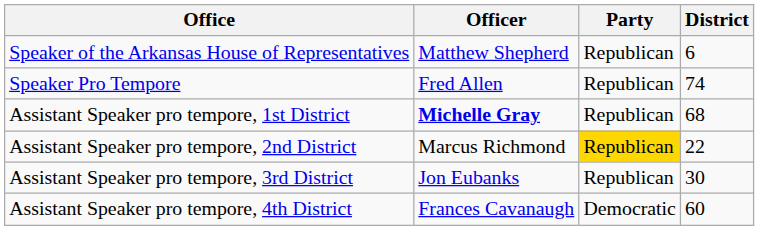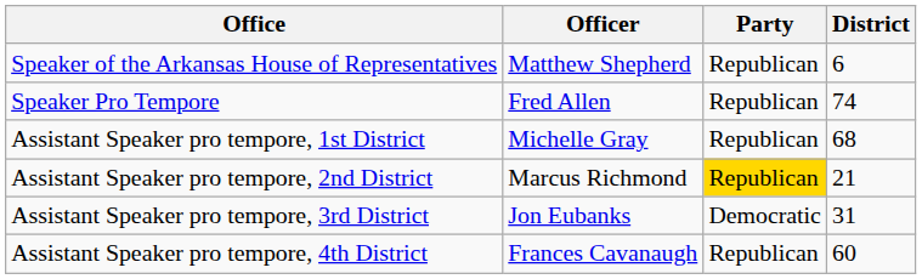 <table class="wikitable">
 <tr>
 <th>Office</th>
 <th>Officer</th>
 <th>Party</th>
 <th>District</th>
 </tr>
 <tr>
 <td><a href='#'>Speaker of the Arkansas House of Representatives</a></td>
 <td><a href='#'>Matthew Shepherd</a></td>
 <td>Republican</td>
 <td>6</td>
 </tr>
 <tr>
 <td><a href='#'>Speaker Pro Tempore</a></td>
 <td><a href='#'>Fred Allen</a></td>
 <td>Republican</td>
 <td>74</td>
 </tr>
 <tr>
 <td>Assistant Speaker pro tempore, <a href='#'>1st District</a></td>
-<td><strong><a href='#'>Michelle Gray</a></strong></td>
+<td><a href='#'>Michelle Gray</a></td>
 <td>Republican</td>
 <td>68</td>
 </tr>
 <tr>
 <td>Assistant Speaker pro tempore, <a href='#'>2nd District</a></td>
 <td>Marcus Richmond</td>
 <td style="background: gold;">Republican</td>
-<td>22</td>
+<td>21</td>
 </tr>
 <tr>
 <td>Assistant Speaker pro tempore, <a href='#'>3rd District</a></td>
 <td><a href='#'>Jon Eubanks</a></td>
-<td>Republican</td>
-<td>30</td>
+<td>Democratic</td>
+<td>31</td>
 </tr>
 <tr>
 <td>Assistant Speaker pro tempore, <a href='#'>4th District</a></td>
 <td><a href='#'>Frances Cavanaugh</a></td>
-<td>Democratic</td>
+<td>Republican</td>
 <td>60</td>
 </tr>
 </table>
